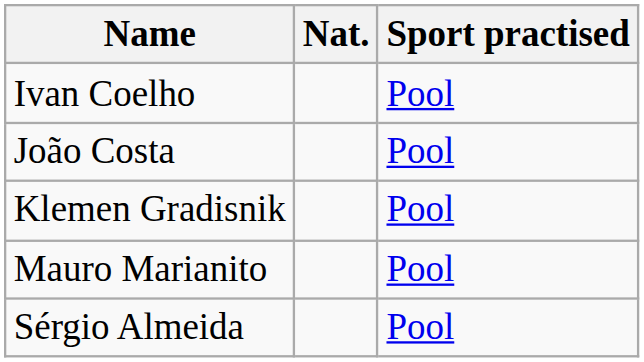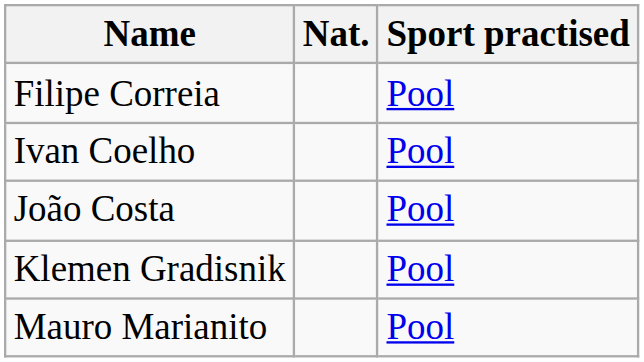 <table class="wikitable">
 <tr>
 <th>Name</th>
 <th>Nat.</th>
 <th>Sport practised</th>
+</tr>
+<tr>
+<td>Filipe Correia</td>
+<td></td>
+<td><a href='#'>Pool</a></td>
 </tr>
 <tr>
 <td>Ivan Coelho</td>
 <td></td>
 <td><a href='#'>Pool</a></td>
 </tr>
 <tr>
 <td>João Costa</td>
 <td></td>
 <td><a href='#'>Pool</a></td>
 </tr>
 <tr>
 <td>Klemen Gradisnik</td>
 <td></td>
 <td><a href='#'>Pool</a></td>
 </tr>
 <tr>
 <td>Mauro Marianito</td>
 <td></td>
 <td><a href='#'>Pool</a></td>
 </tr>
-<tr>
-<td>Sérgio Almeida</td>
-<td></td>
-<td><a href='#'>Pool</a></td>
-</tr>
 </table>
